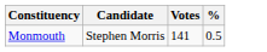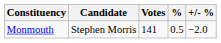 <table class="wikitable">
 <tr>
 <th>Constituency</th>
 <th>Candidate</th>
 <th>Votes</th>
 <th>%</th>
+<th>+/- %</th>
 </tr>
 <tr>
 <td><a href='#'>Monmouth</a></td>
 <td>Stephen Morris</td>
 <td>141</td>
 <td>0.5</td>
+<td>−2.0</td>
 </tr>
 </table>
